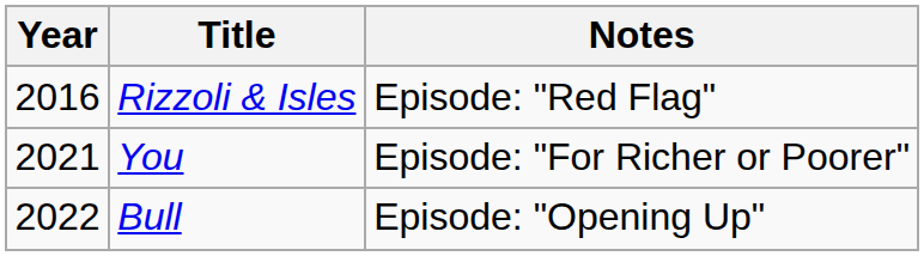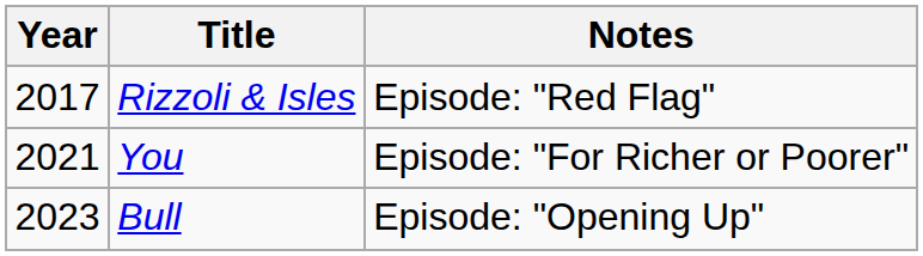 <table class="wikitable sortable">
 <tr>
 <th>Year</th>
 <th>Title</th>
 <th>Notes</th>
 </tr>
 <tr>
-<td>2016</td>
+<td>2017</td>
 <td><em><a href='#'>Rizzoli & Isles</a></em></td>
 <td>Episode: "Red Flag"</td>
 </tr>
 <tr>
 <td>2021</td>
 <td><em><a href='#'>You</a></em></td>
 <td>Episode: "For Richer or Poorer"</td>
 </tr>
 <tr>
-<td>2022</td>
+<td>2023</td>
 <td><em><a href='#'>Bull</a></em></td>
 <td>Episode: "Opening Up"</td>
 </tr>
 </table>
